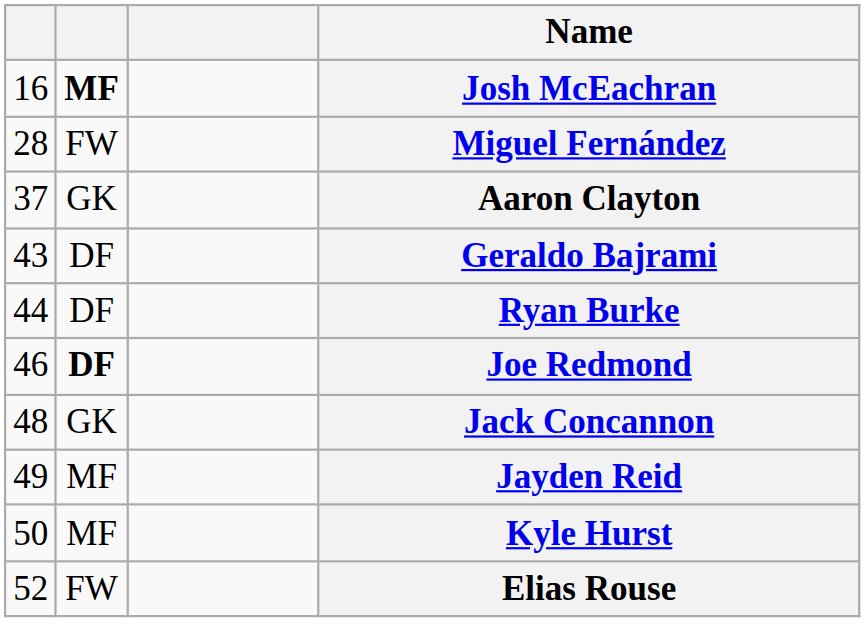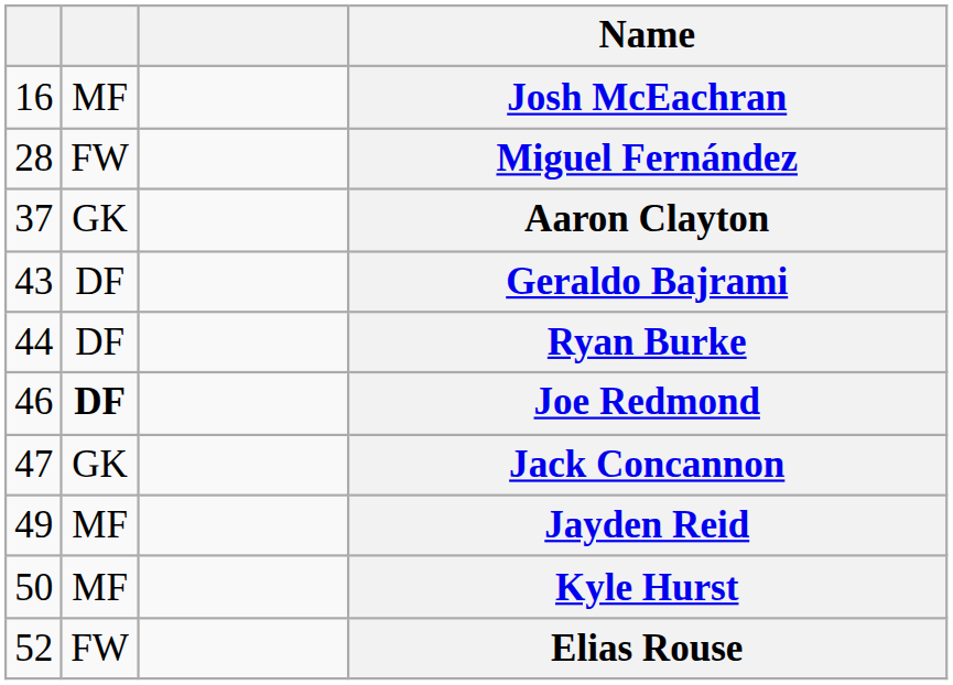 <table class="wikitable plainrowheaders" style=text-align:center>
 <tr>
 <th scope="col"></th>
 <th scope="col"></th>
 <th scope="col" style="width:5em;"></th>
 <th scope="col" style="width:15em;">Name</th>
 </tr>
 <tr>
 <td>16</td>
-<td><strong>MF</strong></td>
+<td>MF</td>
 <td style=text-align:left></td>
 <th scope=row><a href='#'>Josh McEachran</a> </th>
 </tr>
 <tr>
 <td>28</td>
 <td>FW</td>
 <td style=text-align:left></td>
 <th scope=row><a href='#'>Miguel Fernández</a></th>
 </tr>
 <tr>
 <td>37</td>
 <td>GK</td>
 <td style=text-align:left></td>
 <th scope=row>Aaron Clayton</th>
 </tr>
 <tr>
 <td>43</td>
 <td>DF</td>
 <td style=text-align:left></td>
 <th scope=row><a href='#'>Geraldo Bajrami</a></th>
 </tr>
 <tr>
 <td>44</td>
 <td>DF</td>
 <td style=text-align:left></td>
 <th scope=row><a href='#'>Ryan Burke</a></th>
 </tr>
 <tr>
 <td>46</td>
 <td><strong>DF</strong></td>
 <td style=text-align:left></td>
 <th scope=row><a href='#'>Joe Redmond</a></th>
 </tr>
 <tr>
-<td>48</td>
+<td>47</td>
 <td>GK</td>
 <td style=text-align:left></td>
 <th scope=row><a href='#'>Jack Concannon</a></th>
 </tr>
 <tr>
 <td>49</td>
 <td>MF</td>
 <td style=text-align:left></td>
 <th scope=row><a href='#'>Jayden Reid</a></th>
 </tr>
 <tr>
 <td>50</td>
 <td>MF</td>
 <td style=text-align:left></td>
 <th scope=row><a href='#'>Kyle Hurst</a></th>
 </tr>
 <tr>
 <td>52</td>
 <td>FW</td>
 <td style=text-align:left></td>
 <th scope=row>Elias Rouse</th>
 </tr>
 </table>
